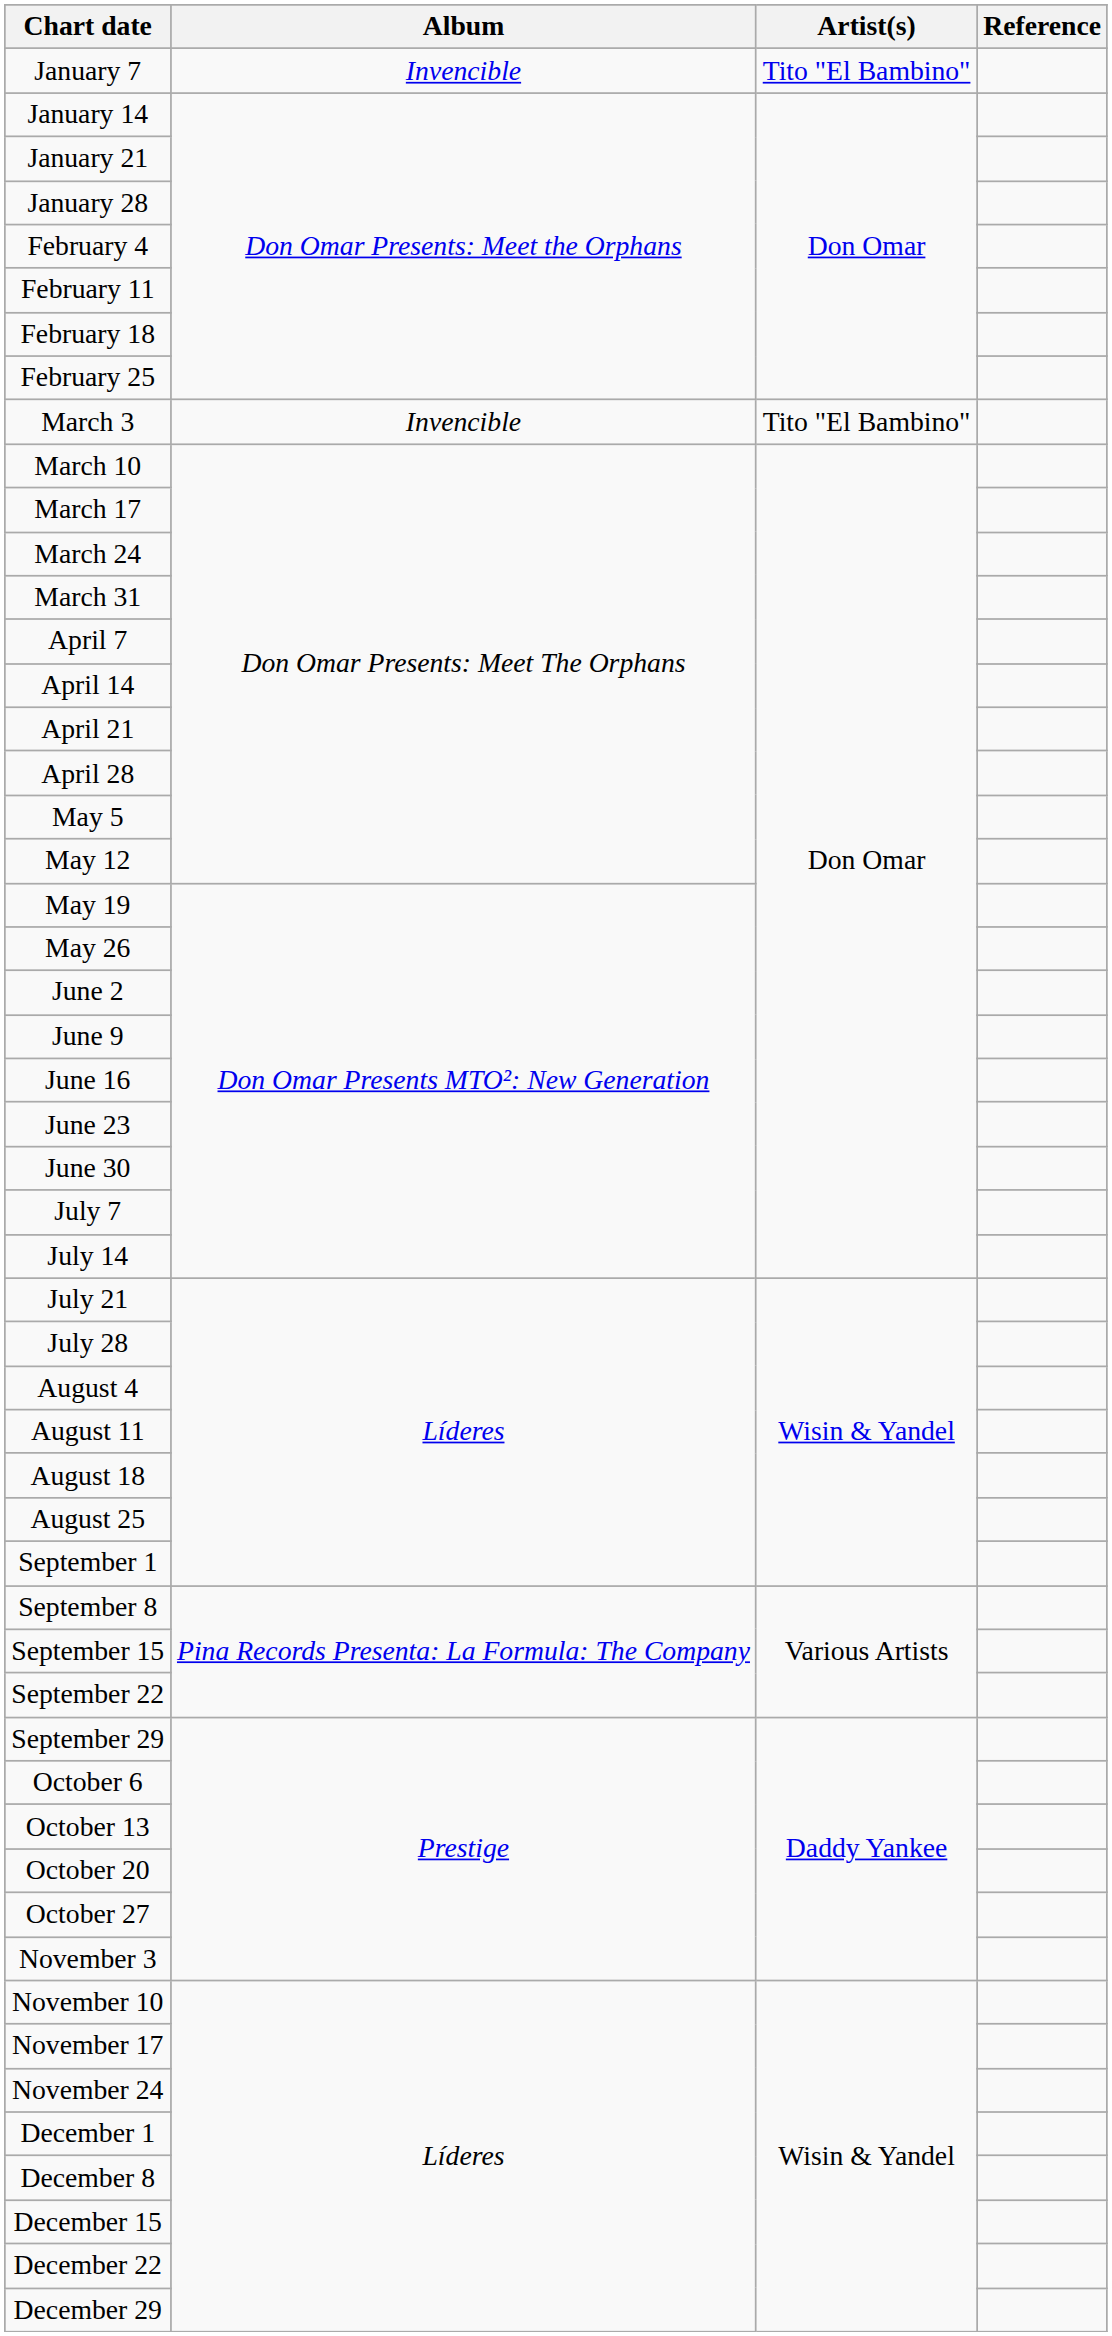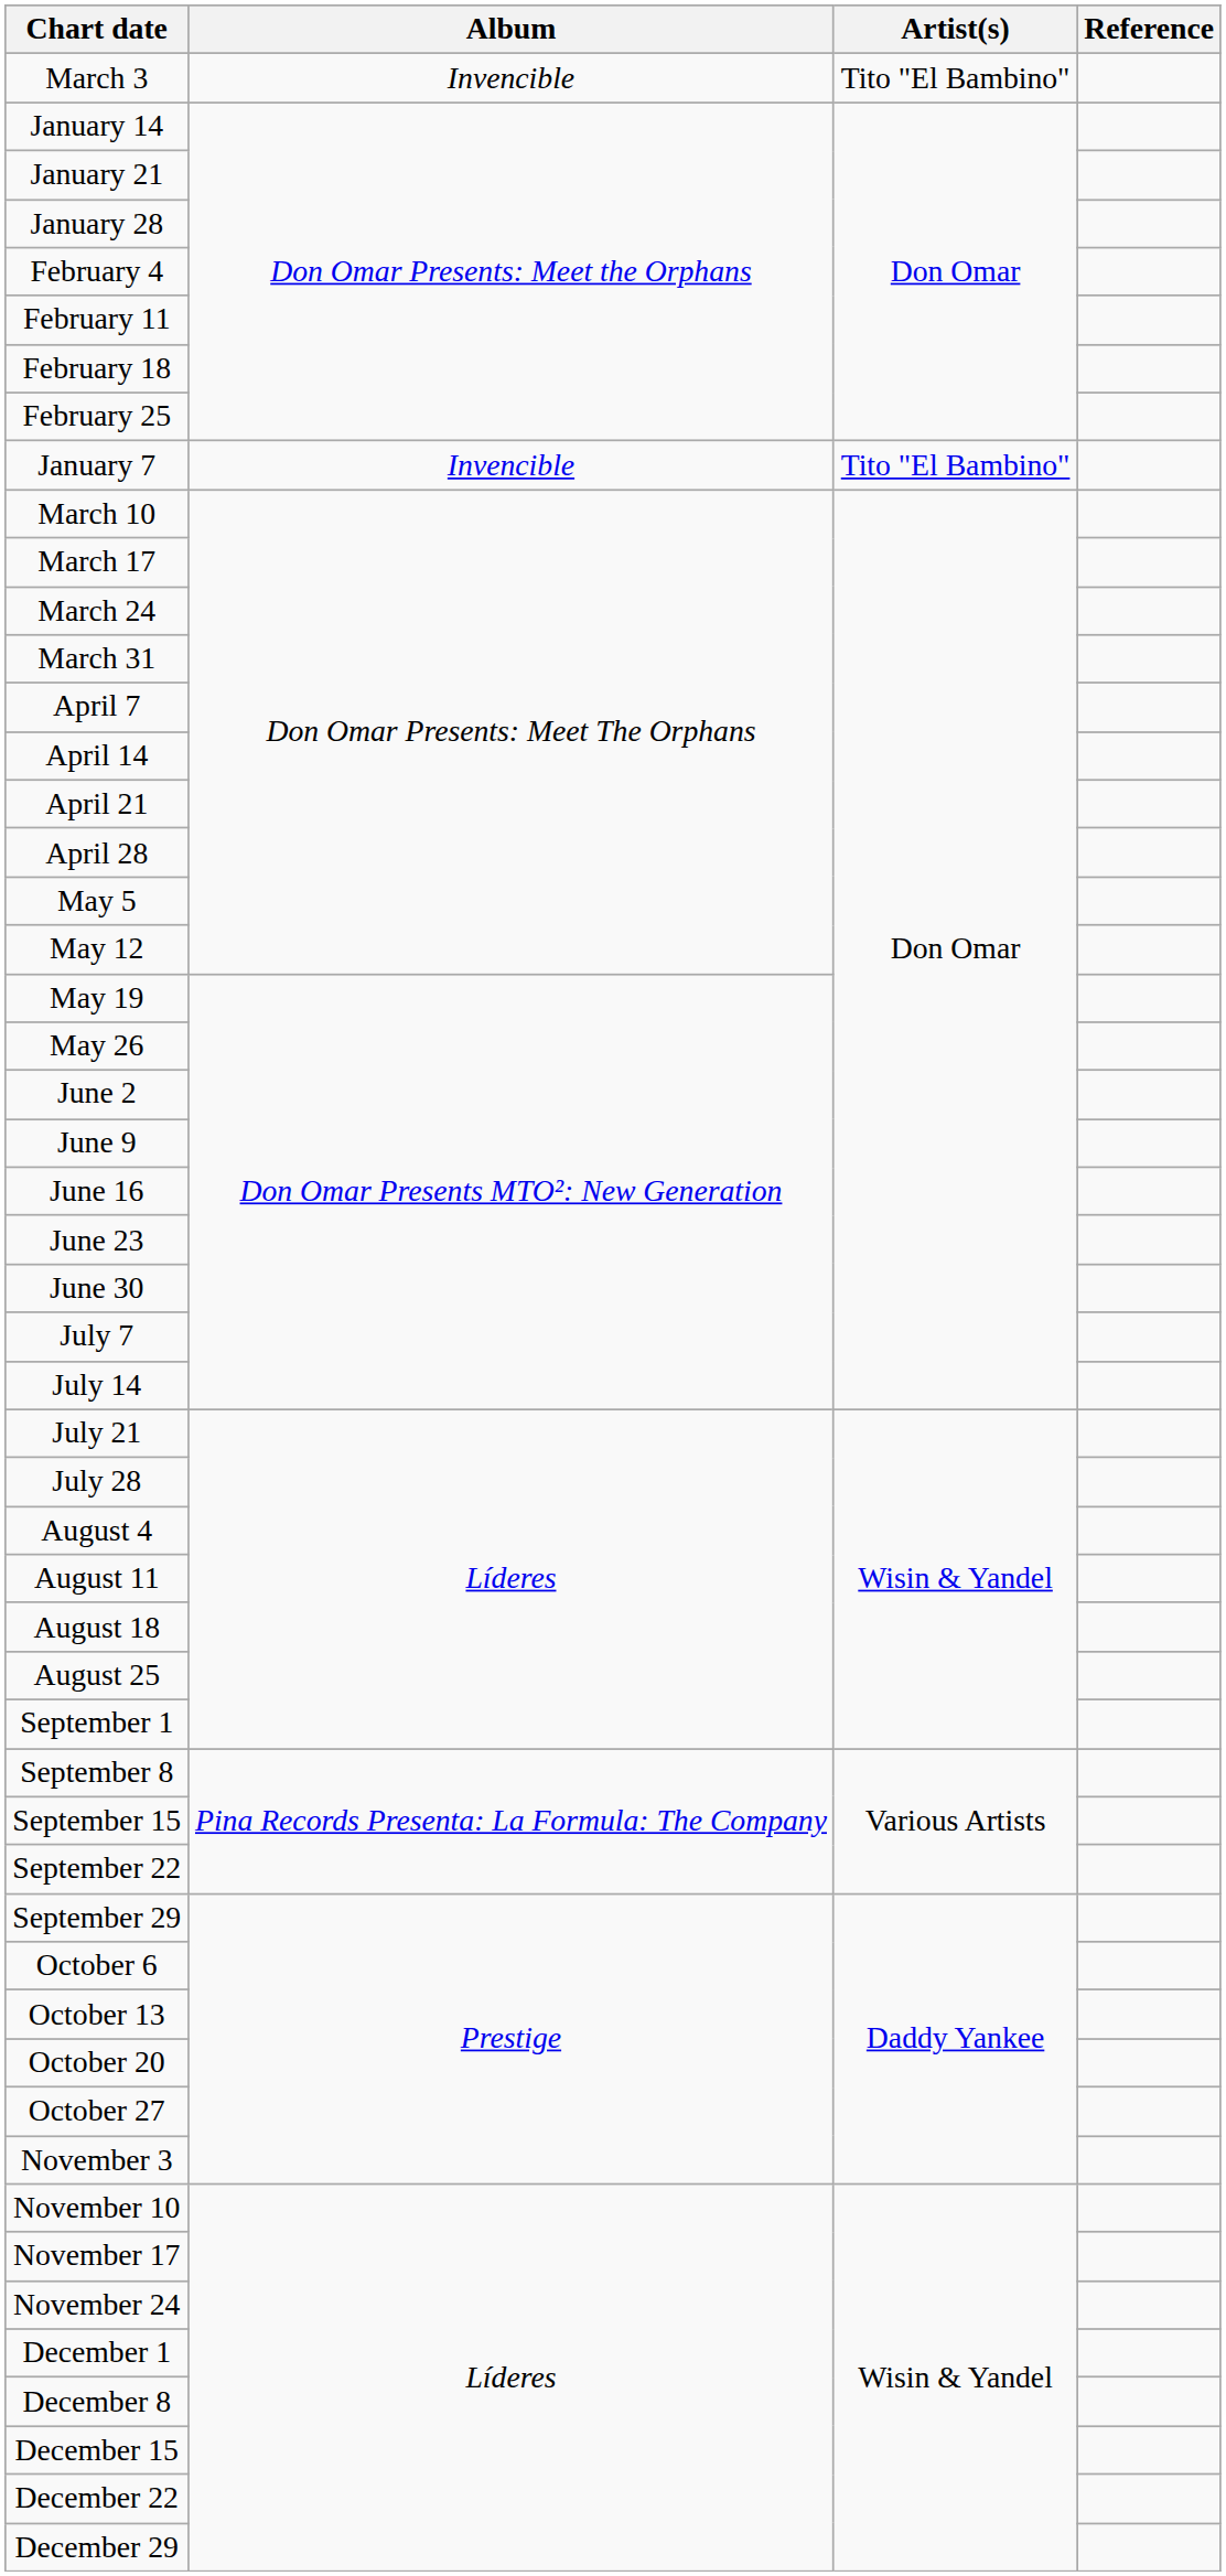 <table class="wikitable" border="1" style="text-align: center">
 <tr>
 <th>Chart date</th>
 <th>Album</th>
 <th>Artist(s)</th>
 <th class="unsortable">Reference</th>
 </tr>
 <tr>
-<td>January 7</td>
-<td><em><a href='#'>Invencible</a></em></td>
-<td><a href='#'>Tito "El Bambino"</a></td>
+<td>March 3</td>
+<td><em>Invencible</em></td>
+<td>Tito "El Bambino"</td>
 <td></td>
 </tr>
 <tr>
 <td>January 14</td>
 <td rowspan=7><em><a href='#'>Don Omar Presents: Meet the Orphans</a></em></td>
 <td rowspan=7><a href='#'>Don Omar</a></td>
 <td></td>
 </tr>
 <tr>
 <td>January 21</td>
 <td></td>
 </tr>
 <tr>
 <td>January 28</td>
 <td></td>
 </tr>
 <tr>
 <td>February 4</td>
 <td></td>
 </tr>
 <tr>
 <td>February 11</td>
 <td></td>
 </tr>
 <tr>
 <td>February 18</td>
 <td></td>
 </tr>
 <tr>
 <td>February 25</td>
 <td></td>
 </tr>
 <tr>
-<td>March 3</td>
-<td><em>Invencible</em></td>
-<td>Tito "El Bambino"</td>
+<td>January 7</td>
+<td><em><a href='#'>Invencible</a></em></td>
+<td><a href='#'>Tito "El Bambino"</a></td>
 <td></td>
 </tr>
 <tr>
 <td>March 10</td>
 <td rowspan=10><em>Don Omar Presents: Meet The Orphans</em></td>
 <td rowspan=19>Don Omar</td>
 <td></td>
 </tr>
 <tr>
 <td>March 17</td>
 <td></td>
 </tr>
 <tr>
 <td>March 24</td>
 <td></td>
 </tr>
 <tr>
 <td>March 31</td>
 <td></td>
 </tr>
 <tr>
 <td>April 7</td>
 <td></td>
 </tr>
 <tr>
 <td>April 14</td>
 <td></td>
 </tr>
 <tr>
 <td>April 21</td>
 <td></td>
 </tr>
 <tr>
 <td>April 28</td>
 <td></td>
 </tr>
 <tr>
 <td>May 5</td>
 <td></td>
 </tr>
 <tr>
 <td>May 12</td>
 <td></td>
 </tr>
 <tr>
 <td>May 19</td>
 <td rowspan=9><em><a href='#'>Don Omar Presents MTO²: New Generation</a></em></td>
 <td></td>
 </tr>
 <tr>
 <td>May 26</td>
 <td></td>
 </tr>
 <tr>
 <td>June 2</td>
 <td></td>
 </tr>
 <tr>
 <td>June 9</td>
 <td></td>
 </tr>
 <tr>
 <td>June 16</td>
 <td></td>
 </tr>
 <tr>
 <td>June 23</td>
 <td></td>
 </tr>
 <tr>
 <td>June 30</td>
 <td></td>
 </tr>
 <tr>
 <td>July 7</td>
 <td></td>
 </tr>
 <tr>
 <td>July 14</td>
 <td></td>
 </tr>
 <tr>
 <td>July 21</td>
 <td rowspan=7><em><a href='#'>Líderes</a></em></td>
 <td rowspan=7><a href='#'>Wisin & Yandel</a></td>
 <td></td>
 </tr>
 <tr>
 <td>July 28</td>
 <td></td>
 </tr>
 <tr>
 <td>August 4</td>
 <td></td>
 </tr>
 <tr>
 <td>August 11</td>
 <td></td>
 </tr>
 <tr>
 <td>August 18</td>
 <td></td>
 </tr>
 <tr>
 <td>August 25</td>
 <td></td>
 </tr>
 <tr>
 <td>September 1</td>
 <td></td>
 </tr>
 <tr>
 <td>September 8</td>
 <td rowspan=3><em><a href='#'>Pina Records Presenta: La Formula: The Company</a></em></td>
 <td rowspan=3>Various Artists</td>
 <td></td>
 </tr>
 <tr>
 <td>September 15</td>
 <td></td>
 </tr>
 <tr>
 <td>September 22</td>
 <td></td>
 </tr>
 <tr>
 <td>September 29</td>
 <td rowspan=6><em><a href='#'>Prestige</a></em></td>
 <td rowspan=6><a href='#'>Daddy Yankee</a></td>
 <td></td>
 </tr>
 <tr>
 <td>October 6</td>
 <td></td>
 </tr>
 <tr>
 <td>October 13</td>
 <td></td>
 </tr>
 <tr>
 <td>October 20</td>
 <td></td>
 </tr>
 <tr>
 <td>October 27</td>
 <td></td>
 </tr>
 <tr>
 <td>November 3</td>
 <td></td>
 </tr>
 <tr>
 <td>November 10</td>
 <td rowspan=8><em>Líderes</em></td>
 <td rowspan=8>Wisin & Yandel</td>
 <td></td>
 </tr>
 <tr>
 <td>November 17</td>
 <td></td>
 </tr>
 <tr>
 <td>November 24</td>
 <td></td>
 </tr>
 <tr>
 <td>December 1</td>
 <td></td>
 </tr>
 <tr>
 <td>December 8</td>
 <td></td>
 </tr>
 <tr>
 <td>December 15</td>
 <td></td>
 </tr>
 <tr>
 <td>December 22</td>
 <td></td>
 </tr>
 <tr>
 <td>December 29</td>
 <td></td>
 </tr>
 </table>
